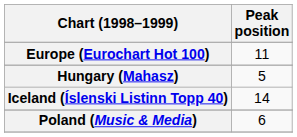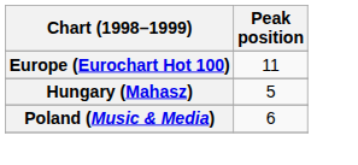 <table class="wikitable sortable plainrowheaders" style="text-align:center">
 <tr>
 <th scope="col">Chart (1998–1999)</th>
 <th scope="col">Peak<br>position</th>
 </tr>
 <tr>
 </tr>
 <tr>
 </tr>
 <tr>
 </tr>
 <tr>
 </tr>
 <tr>
 </tr>
 <tr>
 </tr>
 <tr>
 <th scope="row">Europe (<a href='#'>Eurochart Hot 100</a>)</th>
 <td>11</td>
 </tr>
 <tr>
 </tr>
 <tr>
 </tr>
 <tr>
 </tr>
 <tr>
 <th scope="row">Hungary (<a href='#'>Mahasz</a>)</th>
 <td>5</td>
-</tr>
-<tr>
-<th scope="row">Iceland (<a href='#'>Íslenski Listinn Topp 40</a>)</th>
-<td>14</td>
 </tr>
 <tr>
 </tr>
 <tr>
 </tr>
 <tr>
 </tr>
 <tr>
 </tr>
 <tr>
 </tr>
 <tr>
 <th scope="row">Poland (<em><a href='#'>Music & Media</a></em>)</th>
 <td>6</td>
 </tr>
 <tr>
 </tr>
 <tr>
 </tr>
 <tr>
 </tr>
 <tr>
 </tr>
 <tr>
 </tr>
 <tr>
 </tr>
 <tr>
 </tr>
 <tr>
 </tr>
 <tr>
 </tr>
 </table>
